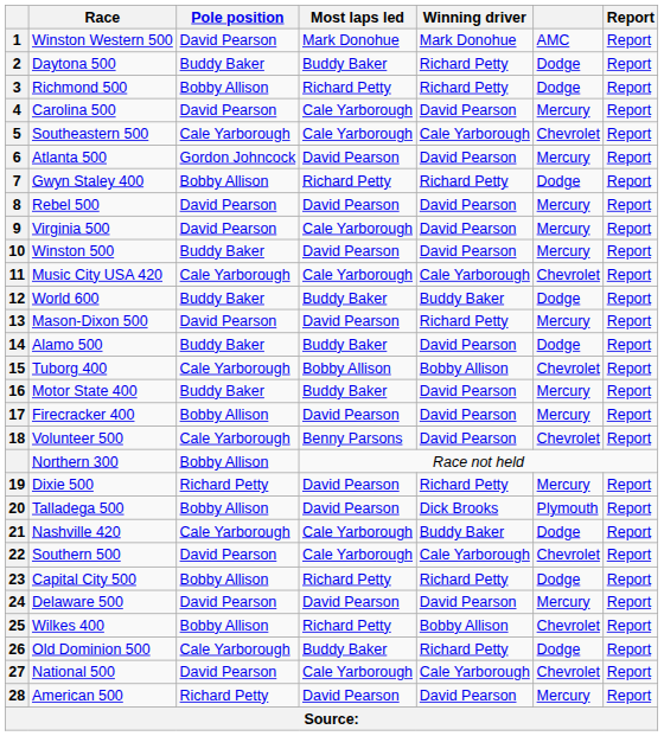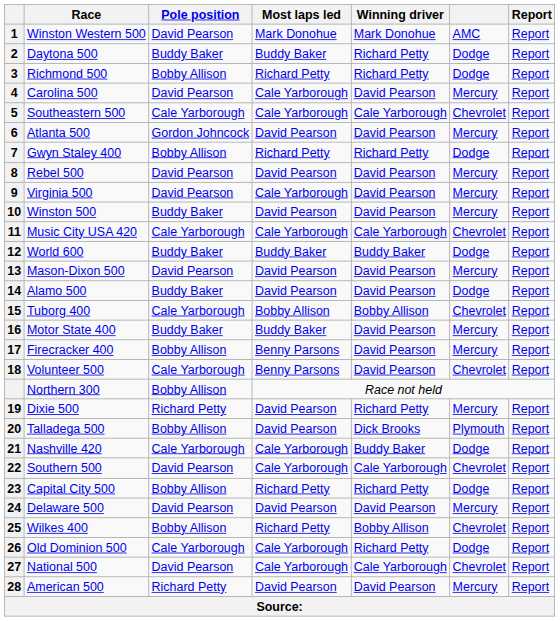 <table class="wikitable sortable" style="font-size:95%">
 <tr>
 <th></th>
 <th>Race</th>
 <th><a href='#'>Pole position</a></th>
 <th>Most laps led</th>
 <th>Winning driver</th>
 <th></th>
 <th>Report</th>
 </tr>
 <tr>
 <th>1</th>
 <td><a href='#'>Winston Western 500</a></td>
 <td><a href='#'>David Pearson</a></td>
 <td><a href='#'>Mark Donohue</a></td>
 <td><a href='#'>Mark Donohue</a></td>
 <td><a href='#'>AMC</a></td>
 <td><a href='#'>Report</a></td>
 </tr>
 <tr>
 <th>2</th>
 <td><a href='#'>Daytona 500</a></td>
 <td><a href='#'>Buddy Baker</a></td>
 <td><a href='#'>Buddy Baker</a></td>
 <td><a href='#'>Richard Petty</a></td>
 <td><a href='#'>Dodge</a></td>
 <td><a href='#'>Report</a></td>
 </tr>
 <tr>
 <th>3</th>
 <td><a href='#'>Richmond 500</a></td>
 <td><a href='#'>Bobby Allison</a></td>
 <td><a href='#'>Richard Petty</a></td>
 <td><a href='#'>Richard Petty</a></td>
 <td><a href='#'>Dodge</a></td>
 <td><a href='#'>Report</a></td>
 </tr>
 <tr>
 <th>4</th>
 <td><a href='#'>Carolina 500</a></td>
 <td><a href='#'>David Pearson</a></td>
 <td><a href='#'>Cale Yarborough</a></td>
 <td><a href='#'>David Pearson</a></td>
 <td><a href='#'>Mercury</a></td>
 <td><a href='#'>Report</a></td>
 </tr>
 <tr>
 <th>5</th>
 <td><a href='#'>Southeastern 500</a></td>
 <td><a href='#'>Cale Yarborough</a></td>
 <td><a href='#'>Cale Yarborough</a></td>
 <td><a href='#'>Cale Yarborough</a></td>
 <td><a href='#'>Chevrolet</a></td>
 <td><a href='#'>Report</a></td>
 </tr>
 <tr>
 <th>6</th>
 <td><a href='#'>Atlanta 500</a></td>
 <td><a href='#'>Gordon Johncock</a></td>
 <td><a href='#'>David Pearson</a></td>
 <td><a href='#'>David Pearson</a></td>
 <td><a href='#'>Mercury</a></td>
 <td><a href='#'>Report</a></td>
 </tr>
 <tr>
 <th>7</th>
 <td><a href='#'>Gwyn Staley 400</a></td>
 <td><a href='#'>Bobby Allison</a></td>
 <td><a href='#'>Richard Petty</a></td>
 <td><a href='#'>Richard Petty</a></td>
 <td><a href='#'>Dodge</a></td>
 <td><a href='#'>Report</a></td>
 </tr>
 <tr>
 <th>8</th>
 <td><a href='#'>Rebel 500</a></td>
 <td><a href='#'>David Pearson</a></td>
 <td><a href='#'>David Pearson</a></td>
 <td><a href='#'>David Pearson</a></td>
 <td><a href='#'>Mercury</a></td>
 <td><a href='#'>Report</a></td>
 </tr>
 <tr>
 <th>9</th>
 <td><a href='#'>Virginia 500</a></td>
 <td><a href='#'>David Pearson</a></td>
 <td><a href='#'>Cale Yarborough</a></td>
 <td><a href='#'>David Pearson</a></td>
 <td><a href='#'>Mercury</a></td>
 <td><a href='#'>Report</a></td>
 </tr>
 <tr>
 <th>10</th>
 <td><a href='#'>Winston 500</a></td>
 <td><a href='#'>Buddy Baker</a></td>
 <td><a href='#'>David Pearson</a></td>
 <td><a href='#'>David Pearson</a></td>
 <td><a href='#'>Mercury</a></td>
 <td><a href='#'>Report</a></td>
 </tr>
 <tr>
 <th>11</th>
 <td><a href='#'>Music City USA 420</a></td>
 <td><a href='#'>Cale Yarborough</a></td>
 <td><a href='#'>Cale Yarborough</a></td>
 <td><a href='#'>Cale Yarborough</a></td>
 <td><a href='#'>Chevrolet</a></td>
 <td><a href='#'>Report</a></td>
 </tr>
 <tr>
 <th>12</th>
 <td><a href='#'>World 600</a></td>
 <td><a href='#'>Buddy Baker</a></td>
 <td><a href='#'>Buddy Baker</a></td>
 <td><a href='#'>Buddy Baker</a></td>
 <td><a href='#'>Dodge</a></td>
 <td><a href='#'>Report</a></td>
 </tr>
 <tr>
 <th>13</th>
 <td><a href='#'>Mason-Dixon 500</a></td>
 <td><a href='#'>David Pearson</a></td>
 <td><a href='#'>David Pearson</a></td>
-<td><a href='#'>Richard Petty</a></td>
+<td><a href='#'>David Pearson</a></td>
 <td><a href='#'>Mercury</a></td>
 <td><a href='#'>Report</a></td>
 </tr>
 <tr>
 <th>14</th>
 <td><a href='#'>Alamo 500</a></td>
 <td><a href='#'>Buddy Baker</a></td>
-<td><a href='#'>Buddy Baker</a></td>
+<td><a href='#'>David Pearson</a></td>
 <td><a href='#'>David Pearson</a></td>
 <td><a href='#'>Dodge</a></td>
 <td><a href='#'>Report</a></td>
 </tr>
 <tr>
 <th>15</th>
 <td><a href='#'>Tuborg 400</a></td>
 <td><a href='#'>Cale Yarborough</a></td>
 <td><a href='#'>Bobby Allison</a></td>
 <td><a href='#'>Bobby Allison</a></td>
 <td><a href='#'>Chevrolet</a></td>
 <td><a href='#'>Report</a></td>
 </tr>
 <tr>
 <th>16</th>
 <td><a href='#'>Motor State 400</a></td>
 <td><a href='#'>Buddy Baker</a></td>
 <td><a href='#'>Buddy Baker</a></td>
 <td><a href='#'>David Pearson</a></td>
 <td><a href='#'>Mercury</a></td>
 <td><a href='#'>Report</a></td>
 </tr>
 <tr>
 <th>17</th>
 <td><a href='#'>Firecracker 400</a></td>
 <td><a href='#'>Bobby Allison</a></td>
-<td><a href='#'>David Pearson</a></td>
+<td><a href='#'>Benny Parsons</a></td>
 <td><a href='#'>David Pearson</a></td>
 <td><a href='#'>Mercury</a></td>
 <td><a href='#'>Report</a></td>
 </tr>
 <tr>
 <th>18</th>
 <td><a href='#'>Volunteer 500</a></td>
 <td><a href='#'>Cale Yarborough</a></td>
 <td><a href='#'>Benny Parsons</a></td>
 <td><a href='#'>David Pearson</a></td>
 <td><a href='#'>Chevrolet</a></td>
 <td><a href='#'>Report</a></td>
 </tr>
 <tr>
 <th></th>
 <td><a href='#'>Northern 300</a></td>
 <td><a href='#'>Bobby Allison</a></td>
 <td colspan="4" align="center"><em>Race not held</em></td>
 </tr>
 <tr>
 <th>19</th>
 <td><a href='#'>Dixie 500</a></td>
 <td><a href='#'>Richard Petty</a></td>
 <td><a href='#'>David Pearson</a></td>
 <td><a href='#'>Richard Petty</a></td>
 <td><a href='#'>Mercury</a></td>
 <td><a href='#'>Report</a></td>
 </tr>
 <tr>
 <th>20</th>
 <td><a href='#'>Talladega 500</a></td>
 <td><a href='#'>Bobby Allison</a></td>
 <td><a href='#'>David Pearson</a></td>
 <td><a href='#'>Dick Brooks</a></td>
 <td><a href='#'>Plymouth</a></td>
 <td><a href='#'>Report</a></td>
 </tr>
 <tr>
 <th>21</th>
 <td><a href='#'>Nashville 420</a></td>
 <td><a href='#'>Cale Yarborough</a></td>
 <td><a href='#'>Cale Yarborough</a></td>
 <td><a href='#'>Buddy Baker</a></td>
 <td><a href='#'>Dodge</a></td>
 <td><a href='#'>Report</a></td>
 </tr>
 <tr>
 <th>22</th>
 <td><a href='#'>Southern 500</a></td>
 <td><a href='#'>David Pearson</a></td>
 <td><a href='#'>Cale Yarborough</a></td>
 <td><a href='#'>Cale Yarborough</a></td>
 <td><a href='#'>Chevrolet</a></td>
 <td><a href='#'>Report</a></td>
 </tr>
 <tr>
 <th>23</th>
 <td><a href='#'>Capital City 500</a></td>
 <td><a href='#'>Bobby Allison</a></td>
 <td><a href='#'>Richard Petty</a></td>
 <td><a href='#'>Richard Petty</a></td>
 <td><a href='#'>Dodge</a></td>
 <td><a href='#'>Report</a></td>
 </tr>
 <tr>
 <th>24</th>
 <td><a href='#'>Delaware 500</a></td>
 <td><a href='#'>David Pearson</a></td>
 <td><a href='#'>David Pearson</a></td>
 <td><a href='#'>David Pearson</a></td>
 <td><a href='#'>Mercury</a></td>
 <td><a href='#'>Report</a></td>
 </tr>
 <tr>
 <th>25</th>
 <td><a href='#'>Wilkes 400</a></td>
 <td><a href='#'>Bobby Allison</a></td>
 <td><a href='#'>Richard Petty</a></td>
 <td><a href='#'>Bobby Allison</a></td>
 <td><a href='#'>Chevrolet</a></td>
 <td><a href='#'>Report</a></td>
 </tr>
 <tr>
 <th>26</th>
 <td><a href='#'>Old Dominion 500</a></td>
 <td><a href='#'>Cale Yarborough</a></td>
-<td><a href='#'>Buddy Baker</a></td>
+<td><a href='#'>Cale Yarborough</a></td>
 <td><a href='#'>Richard Petty</a></td>
 <td><a href='#'>Dodge</a></td>
 <td><a href='#'>Report</a></td>
 </tr>
 <tr>
 <th>27</th>
 <td><a href='#'>National 500</a></td>
 <td><a href='#'>David Pearson</a></td>
 <td><a href='#'>Cale Yarborough</a></td>
 <td><a href='#'>Cale Yarborough</a></td>
 <td><a href='#'>Chevrolet</a></td>
 <td><a href='#'>Report</a></td>
 </tr>
 <tr>
 <th>28</th>
 <td><a href='#'>American 500</a></td>
 <td><a href='#'>Richard Petty</a></td>
 <td><a href='#'>David Pearson</a></td>
 <td><a href='#'>David Pearson</a></td>
 <td><a href='#'>Mercury</a></td>
 <td><a href='#'>Report</a></td>
 </tr>
 <tr>
 <th colspan="7">Source:</th>
 </tr>
 </table>
